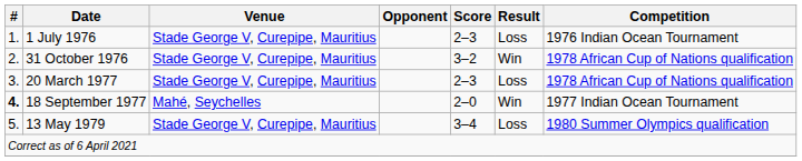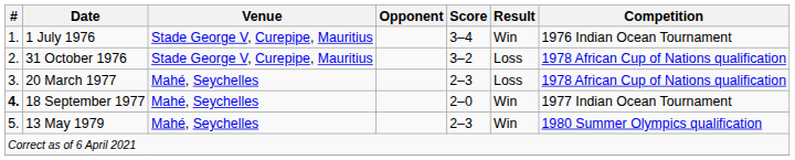 <table class="wikitable" style="font-size:95%;">
 <tr>
 <th>#</th>
 <th>Date</th>
 <th>Venue</th>
 <th>Opponent</th>
 <th>Score</th>
 <th>Result</th>
 <th>Competition</th>
 </tr>
 <tr>
 <td>1.</td>
 <td>1 July 1976</td>
 <td><a href='#'>Stade George V</a>, <a href='#'>Curepipe</a>, <a href='#'>Mauritius</a></td>
 <td></td>
-<td>2–3</td>
-<td>Loss</td>
+<td>3–4</td>
+<td>Win</td>
 <td>1976 Indian Ocean Tournament</td>
 </tr>
 <tr>
 <td>2.</td>
 <td>31 October 1976</td>
 <td><a href='#'>Stade George V</a>, <a href='#'>Curepipe</a>, <a href='#'>Mauritius</a></td>
 <td></td>
 <td>3–2</td>
-<td>Win</td>
+<td>Loss</td>
 <td><a href='#'>1978 African Cup of Nations qualification</a></td>
 </tr>
 <tr>
 <td>3.</td>
 <td>20 March 1977</td>
-<td><a href='#'>Stade George V</a>, <a href='#'>Curepipe</a>, <a href='#'>Mauritius</a></td>
+<td><a href='#'>Mahé</a>, <a href='#'>Seychelles</a></td>
 <td></td>
 <td>2–3</td>
 <td>Loss</td>
 <td><a href='#'>1978 African Cup of Nations qualification</a></td>
 </tr>
 <tr>
 <td><strong>4.</strong></td>
 <td>18 September 1977</td>
 <td><a href='#'>Mahé</a>, <a href='#'>Seychelles</a></td>
 <td></td>
 <td>2–0</td>
 <td>Win</td>
 <td>1977 Indian Ocean Tournament</td>
 </tr>
 <tr>
 <td>5.</td>
 <td>13 May 1979</td>
-<td><a href='#'>Stade George V</a>, <a href='#'>Curepipe</a>, <a href='#'>Mauritius</a></td>
+<td><a href='#'>Mahé</a>, <a href='#'>Seychelles</a></td>
 <td></td>
-<td>3–4</td>
-<td>Loss</td>
+<td>2–3</td>
+<td>Win</td>
 <td><a href='#'>1980 Summer Olympics qualification</a></td>
 </tr>
 <tr>
 <td colspan="15"><small><em>Correct as of 6 April 2021</em></small></td>
 </tr>
 <tr>
 </tr>
 </table>
